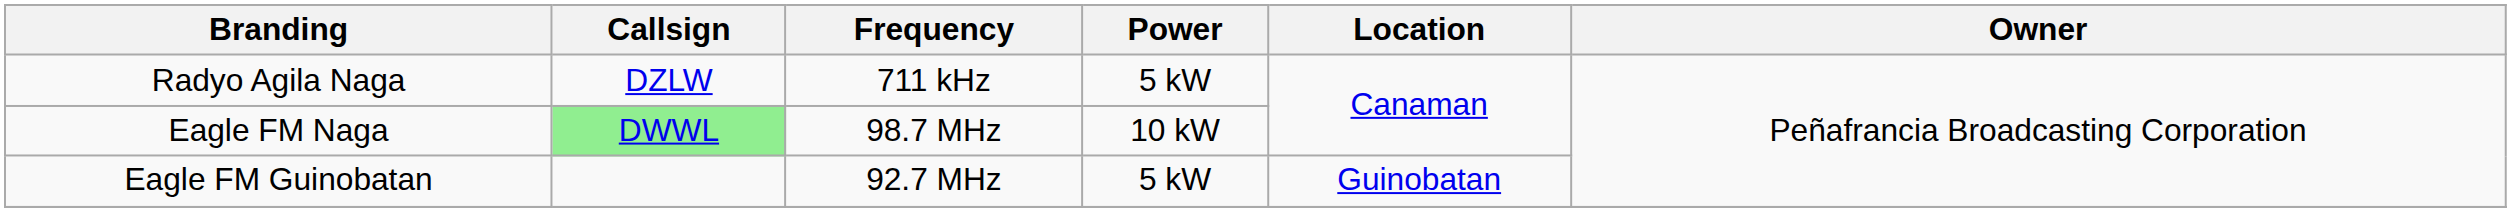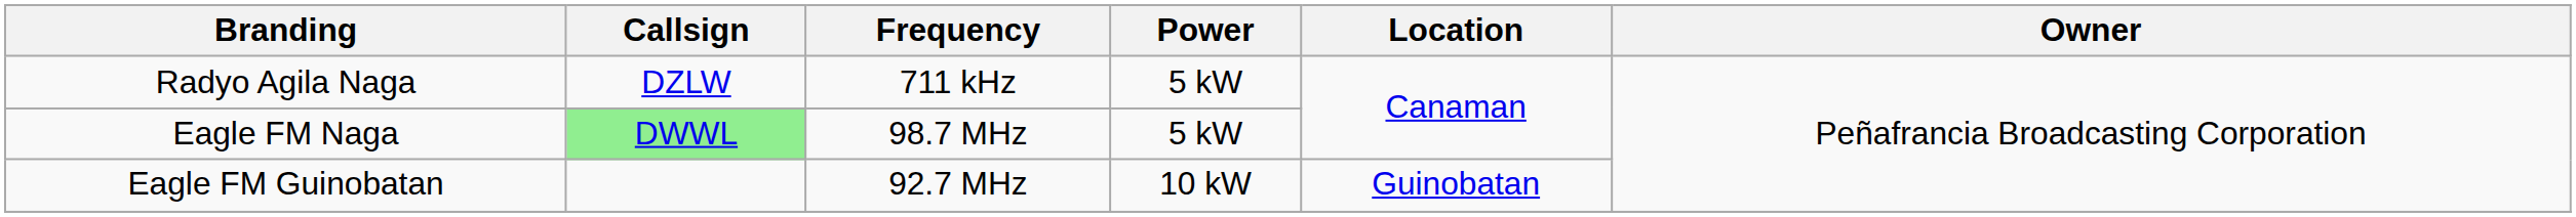 <table class="wikitable" style="width:100%; text-align:center;">
 <tr>
 <th>Branding</th>
 <th>Callsign</th>
 <th>Frequency</th>
 <th>Power</th>
 <th>Location</th>
 <th>Owner</th>
 </tr>
 <tr>
 <td>Radyo Agila Naga</td>
 <td><a href='#'>DZLW</a></td>
 <td>711 kHz</td>
 <td>5 kW</td>
 <td rowspan=2><a href='#'>Canaman</a></td>
 <td rowspan=3>Peñafrancia Broadcasting Corporation</td>
 </tr>
 <tr>
 <td>Eagle FM Naga</td>
 <td style="background: lightgreen;"><a href='#'>DWWL</a></td>
 <td>98.7 MHz</td>
-<td>10 kW</td>
+<td>5 kW</td>
 </tr>
 <tr>
 <td>Eagle FM Guinobatan</td>
 <td></td>
 <td>92.7 MHz</td>
-<td>5 kW</td>
+<td>10 kW</td>
 <td><a href='#'>Guinobatan</a></td>
 </tr>
 <tr>
 </tr>
 </table>
